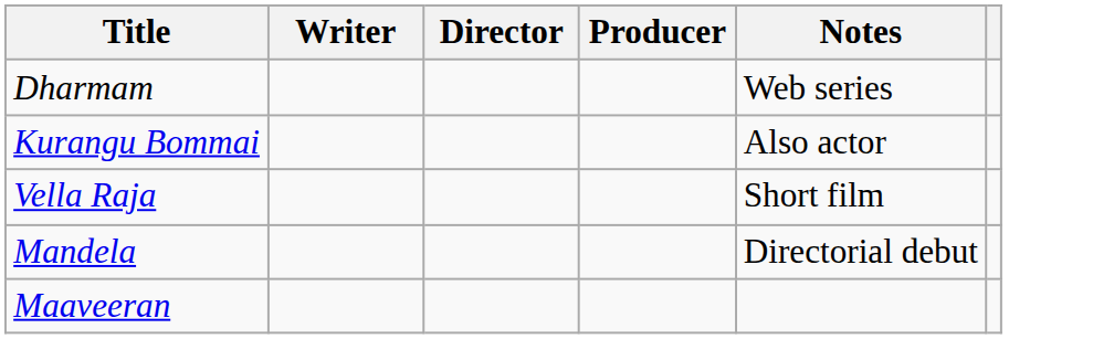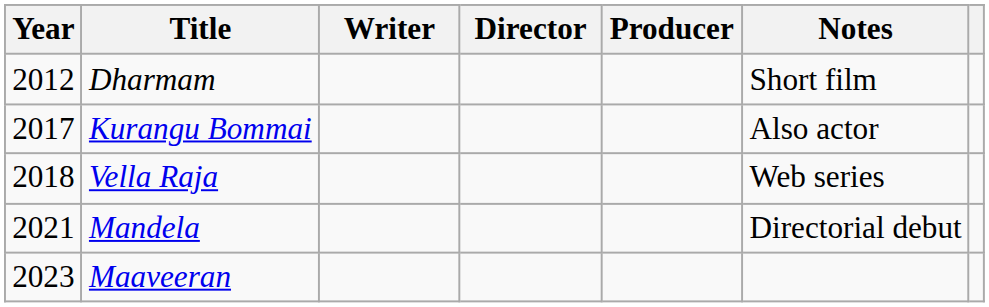 <table class="wikitable sortable">
 <tr>
+<th>Year</th>
 <th>Title</th>
 <th width="65">Writer</th>
 <th width="65">Director</th>
 <th width="65">Producer</th>
 <th>Notes</th>
 <th class="unsortable" ></th>
 </tr>
 <tr>
+<td>2012</td>
 <td><em>Dharmam</em></td>
 <td></td>
 <td></td>
 <td></td>
-<td>Web series</td>
+<td>Short film</td>
 <td></td>
 </tr>
 <tr>
+<td>2017</td>
 <td><em><a href='#'>Kurangu Bommai</a></em></td>
 <td></td>
 <td></td>
 <td></td>
 <td>Also actor</td>
 <td></td>
 </tr>
 <tr>
+<td>2018</td>
 <td><em><a href='#'>Vella Raja</a></em></td>
 <td></td>
 <td></td>
 <td></td>
-<td>Short film</td>
+<td>Web series</td>
 <td></td>
 </tr>
 <tr>
+<td>2021</td>
 <td><em><a href='#'>Mandela</a></em></td>
 <td></td>
 <td></td>
 <td></td>
 <td>Directorial debut</td>
 <td></td>
 </tr>
 <tr>
+<td>2023</td>
 <td><em><a href='#'>Maaveeran</a></em></td>
 <td></td>
 <td></td>
 <td></td>
 <td></td>
 <td></td>
 </tr>
 </table>
